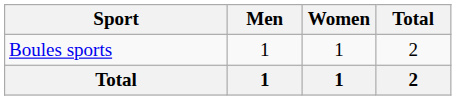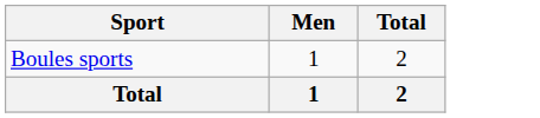 <table class="wikitable sortable" style="text-align:center;">
 <tr>
 <th width=180>Sport</th>
 <th width=55>Men</th>
-<th width=55>Women</th>
 <th width=55>Total</th>
 </tr>
 <tr>
 <td align=left><a href='#'>Boules sports</a></td>
-<td>1</td>
 <td>1</td>
 <td>2</td>
 </tr>
 <tr>
 <th>Total</th>
 <th>1</th>
-<th>1</th>
 <th>2</th>
 </tr>
 </table>
